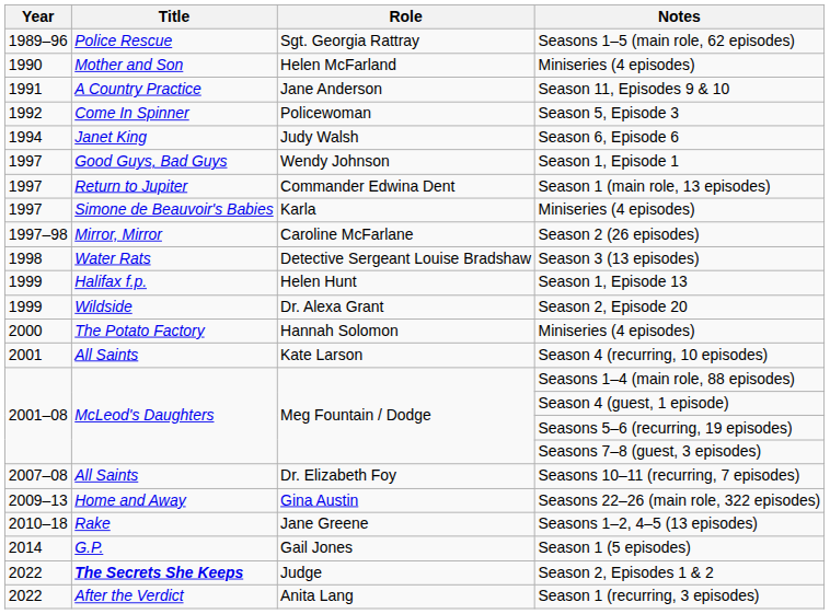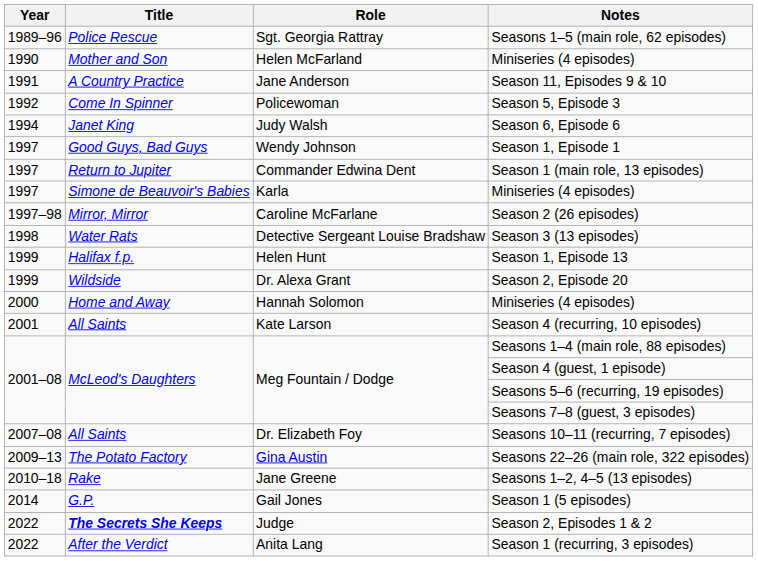 <table class="wikitable">
 <tr>
 <th>Year</th>
 <th>Title</th>
 <th>Role</th>
 <th>Notes</th>
 </tr>
 <tr>
 <td>1989–96</td>
 <td><em><a href='#'>Police Rescue</a></em></td>
 <td>Sgt. Georgia Rattray</td>
 <td>Seasons 1–5 (main role, 62 episodes)</td>
 </tr>
 <tr>
 <td>1990</td>
 <td><em><a href='#'>Mother and Son</a></em></td>
 <td>Helen McFarland</td>
 <td>Miniseries (4 episodes)</td>
 </tr>
 <tr>
 <td>1991</td>
 <td><em><a href='#'>A Country Practice</a></em></td>
 <td>Jane Anderson</td>
 <td>Season 11, Episodes 9 & 10</td>
 </tr>
 <tr>
 <td>1992</td>
 <td><em><a href='#'>Come In Spinner</a></em></td>
 <td>Policewoman</td>
 <td>Season 5, Episode 3</td>
 </tr>
 <tr>
 <td>1994</td>
 <td><em><a href='#'>Janet King</a></em></td>
 <td>Judy Walsh</td>
 <td>Season 6, Episode 6</td>
 </tr>
 <tr>
 <td>1997</td>
 <td><em><a href='#'>Good Guys, Bad Guys</a></em></td>
 <td>Wendy Johnson</td>
 <td>Season 1, Episode 1</td>
 </tr>
 <tr>
 <td>1997</td>
 <td><em><a href='#'>Return to Jupiter</a></em></td>
 <td>Commander Edwina Dent</td>
 <td>Season 1 (main role, 13 episodes)</td>
 </tr>
 <tr>
 <td>1997</td>
 <td><em><a href='#'>Simone de Beauvoir's Babies</a></em></td>
 <td>Karla</td>
 <td>Miniseries (4 episodes)</td>
 </tr>
 <tr>
 <td>1997–98</td>
 <td><em><a href='#'>Mirror, Mirror</a></em></td>
 <td>Caroline McFarlane</td>
 <td>Season 2 (26 episodes)</td>
 </tr>
 <tr>
 <td>1998</td>
 <td><em><a href='#'>Water Rats</a></em></td>
 <td>Detective Sergeant Louise Bradshaw</td>
 <td>Season 3 (13 episodes)</td>
 </tr>
 <tr>
 <td>1999</td>
 <td><em><a href='#'>Halifax f.p.</a></em></td>
 <td>Helen Hunt</td>
 <td>Season 1, Episode 13</td>
 </tr>
 <tr>
 <td>1999</td>
 <td><em><a href='#'>Wildside</a></em></td>
 <td>Dr. Alexa Grant</td>
 <td>Season 2, Episode 20</td>
 </tr>
 <tr>
 <td>2000</td>
-<td><em><a href='#'>The Potato Factory</a></em></td>
+<td><em><a href='#'>Home and Away</a></em></td>
 <td>Hannah Solomon</td>
 <td>Miniseries (4 episodes)</td>
 </tr>
 <tr>
 <td>2001</td>
 <td><em><a href='#'>All Saints</a></em></td>
 <td>Kate Larson</td>
 <td>Season 4 (recurring, 10 episodes)</td>
 </tr>
 <tr>
 <td rowspan="4">2001–08</td>
 <td rowspan="4"><em><a href='#'>McLeod's Daughters</a></em></td>
 <td rowspan="4">Meg Fountain / Dodge</td>
 <td>Seasons 1–4 (main role, 88 episodes)</td>
 </tr>
 <tr>
 <td>Season 4 (guest, 1 episode)</td>
 </tr>
 <tr>
 <td>Seasons 5–6 (recurring, 19 episodes)</td>
 </tr>
 <tr>
 <td>Seasons 7–8 (guest, 3 episodes)</td>
 </tr>
 <tr>
 <td>2007–08</td>
 <td><em><a href='#'>All Saints</a></em></td>
 <td>Dr. Elizabeth Foy</td>
 <td>Seasons 10–11 (recurring, 7 episodes)</td>
 </tr>
 <tr>
 <td>2009–13</td>
-<td><em><a href='#'>Home and Away</a></em></td>
+<td><em><a href='#'>The Potato Factory</a></em></td>
 <td><a href='#'>Gina Austin</a></td>
 <td>Seasons 22–26 (main role, 322 episodes)</td>
 </tr>
 <tr>
 <td>2010–18</td>
 <td><em><a href='#'>Rake</a></em></td>
 <td>Jane Greene</td>
 <td>Seasons 1–2, 4–5 (13 episodes)</td>
 </tr>
 <tr>
 <td>2014</td>
 <td><em><a href='#'>G.P.</a></em></td>
 <td>Gail Jones</td>
 <td>Season 1 (5 episodes)</td>
 </tr>
 <tr>
 <td>2022</td>
 <td><strong><em><a href='#'>The Secrets She Keeps</a></em></strong></td>
 <td>Judge</td>
 <td>Season 2, Episodes 1 & 2</td>
 </tr>
 <tr>
 <td>2022</td>
 <td><em><a href='#'>After the Verdict</a></em></td>
 <td>Anita Lang</td>
 <td>Season 1 (recurring, 3 episodes)</td>
 </tr>
 </table>
